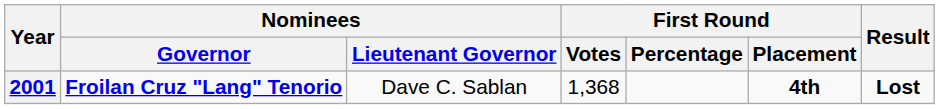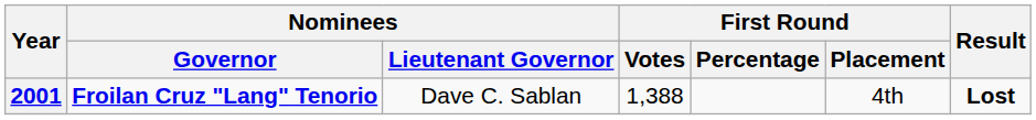 <table class="wikitable" style=text-align:center>
 <tr>
 <th rowspan=2>Year</th>
 <th colspan=2>Nominees</th>
 <th colspan=3>First Round</th>
 <th rowspan=2>Result</th>
 </tr>
 <tr>
 <th><a href='#'>Governor</a></th>
 <th><a href='#'>Lieutenant Governor</a></th>
 <th>Votes</th>
 <th>Percentage</th>
 <th>Placement</th>
 </tr>
 <tr>
 <th><a href='#'>2001</a></th>
 <td><strong><a href='#'>Froilan Cruz "Lang" Tenorio</a></strong></td>
 <td>Dave C. Sablan</td>
-<td>1,368</td>
+<td>1,388</td>
 <td></td>
-<td><strong>4th</strong></td>
+<td>4th</td>
 <td><strong>Lost</strong></td>
 </tr>
 </table>
